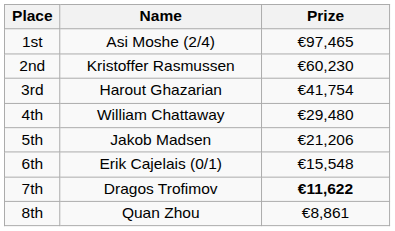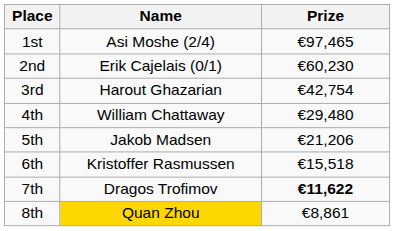 <table class="wikitable">
 <tr>
 <th width="50">Place</th>
 <th width="200">Name</th>
 <th width="125">Prize</th>
 </tr>
 <tr>
 <td align = "center">1st</td>
 <td align = "center">Asi Moshe (2/4)</td>
 <td align = "center">€97,465</td>
 </tr>
 <tr>
 <td align = "center">2nd</td>
-<td align = "center">Kristoffer Rasmussen</td>
+<td align = "center">Erik Cajelais (0/1)</td>
 <td align = "center">€60,230</td>
 </tr>
 <tr>
 <td align = "center">3rd</td>
 <td align = "center">Harout Ghazarian</td>
-<td align = "center">€41,754</td>
+<td align = "center">€42,754</td>
 </tr>
 <tr>
 <td align = "center">4th</td>
 <td align = "center">William Chattaway</td>
 <td align = "center">€29,480</td>
 </tr>
 <tr>
 <td align = "center">5th</td>
 <td align = "center">Jakob Madsen</td>
 <td align = "center">€21,206</td>
 </tr>
 <tr>
 <td align = "center">6th</td>
-<td align = "center">Erik Cajelais (0/1)</td>
-<td align = "center">€15,548</td>
+<td align = "center">Kristoffer Rasmussen</td>
+<td align = "center">€15,518</td>
 </tr>
 <tr>
 <td align = "center">7th</td>
 <td align = "center">Dragos Trofimov</td>
 <td align = "center"><strong>€11,622</strong></td>
 </tr>
 <tr>
 <td align = "center">8th</td>
-<td align = "center">Quan Zhou</td>
+<td align = "center" style="background: gold;">Quan Zhou</td>
 <td align = "center">€8,861</td>
 </tr>
 </table>
